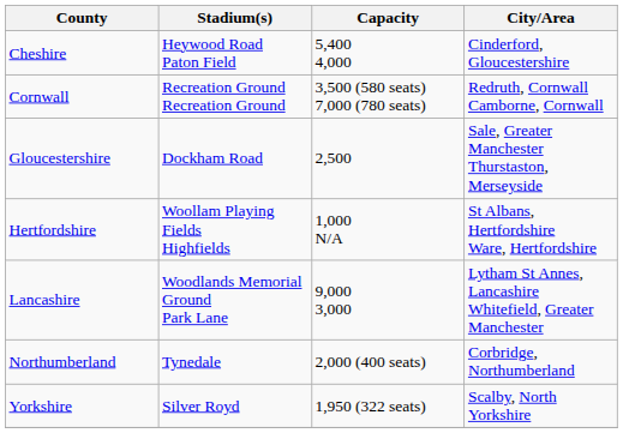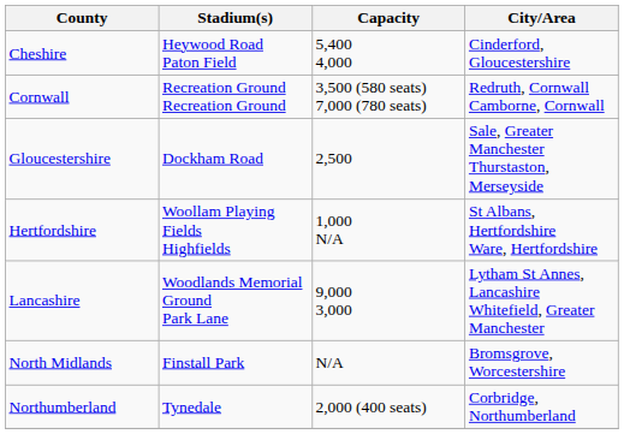 <table class="wikitable sortable">
 <tr>
 <th width=25%>County</th>
 <th width=25%>Stadium(s)</th>
 <th width=25%>Capacity</th>
 <th width=25%>City/Area</th>
 </tr>
 <tr>
 <td><a href='#'>Cheshire</a></td>
 <td><a href='#'>Heywood Road</a><br><a href='#'>Paton Field</a></td>
 <td>5,400<br>4,000</td>
 <td><a href='#'>Cinderford</a>, <a href='#'>Gloucestershire</a></td>
 </tr>
 <tr>
 <td><a href='#'>Cornwall</a></td>
 <td><a href='#'>Recreation Ground</a><br><a href='#'>Recreation Ground</a></td>
 <td>3,500 (580 seats)<br>7,000 (780 seats)</td>
 <td><a href='#'>Redruth</a>, <a href='#'>Cornwall</a><br><a href='#'>Camborne</a>, <a href='#'>Cornwall</a></td>
 </tr>
 <tr>
 <td><a href='#'>Gloucestershire</a></td>
 <td><a href='#'>Dockham Road</a></td>
 <td>2,500</td>
 <td><a href='#'>Sale</a>, <a href='#'>Greater Manchester</a><br><a href='#'>Thurstaston</a>, <a href='#'>Merseyside</a></td>
 </tr>
 <tr>
 <td><a href='#'>Hertfordshire</a></td>
 <td><a href='#'>Woollam Playing Fields</a><br><a href='#'>Highfields</a></td>
 <td>1,000<br>N/A</td>
 <td><a href='#'>St Albans</a>, <a href='#'>Hertfordshire</a><br><a href='#'>Ware</a>, <a href='#'>Hertfordshire</a></td>
 </tr>
 <tr>
 <td><a href='#'>Lancashire</a></td>
 <td><a href='#'>Woodlands Memorial Ground</a><br><a href='#'>Park Lane</a></td>
 <td>9,000<br>3,000</td>
 <td><a href='#'>Lytham St Annes</a>, <a href='#'>Lancashire</a><br><a href='#'>Whitefield</a>, <a href='#'>Greater Manchester</a></td>
 </tr>
 <tr>
+<td><a href='#'>North Midlands</a></td>
+<td><a href='#'>Finstall Park</a></td>
+<td>N/A</td>
+<td><a href='#'>Bromsgrove</a>, <a href='#'>Worcestershire</a></td>
+</tr>
+<tr>
 <td><a href='#'>Northumberland</a></td>
 <td><a href='#'>Tynedale</a></td>
 <td>2,000 (400 seats)</td>
 <td><a href='#'>Corbridge</a>, <a href='#'>Northumberland</a></td>
 </tr>
 <tr>
-<td><a href='#'>Yorkshire</a></td>
-<td><a href='#'>Silver Royd</a></td>
-<td>1,950 (322 seats)</td>
-<td><a href='#'>Scalby</a>, <a href='#'>North Yorkshire</a></td>
-</tr>
-<tr>
 </tr>
 </table>
